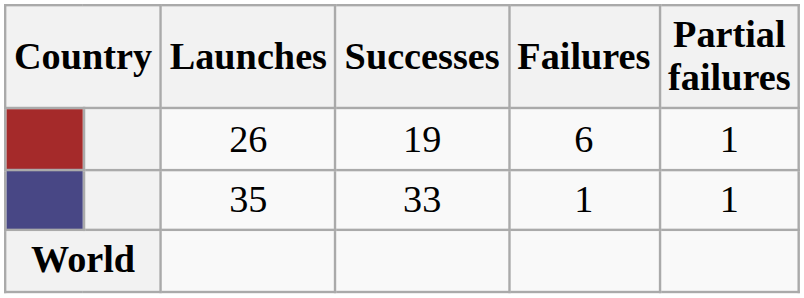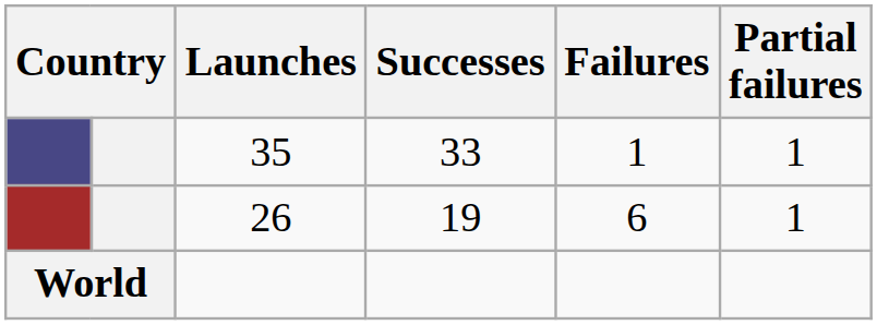 <table class="wikitable sortable" style="text-align:center;">
 <tr>
 <th scope=col colspan=2>Country</th>
 <th scope=col>Launches</th>
 <th scope=col>Successes</th>
 <th scope=col>Failures</th>
 <th scope=col>Partial<br>failures</th>
+</tr>
+<tr>
+<th scope=row style="background:#484785;"></th>
+<th style="text-align:left;"></th>
+<td>35</td>
+<td>33</td>
+<td>1</td>
+<td>1</td>
 </tr>
 <tr>
 <th scope=row style="background:brown;"></th>
 <th style="text-align:left;"></th>
 <td>26</td>
 <td>19</td>
 <td>6</td>
 <td>1</td>
 </tr>
 <tr>
-<th scope=row style="background:#484785;"></th>
-<th style="text-align:left;"></th>
-<td>35</td>
-<td>33</td>
-<td>1</td>
-<td>1</td>
-</tr>
-<tr>
 <th colspan="2">World</th>
 <td></td>
 <td></td>
 <td></td>
 <td></td>
 </tr>
 </table>
